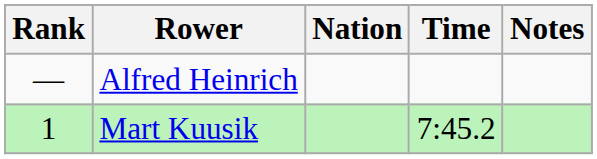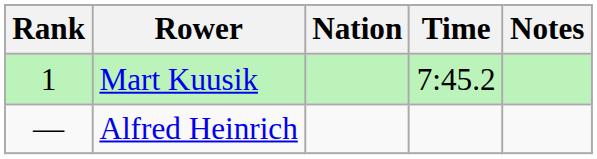 <table class="wikitable sortable" style="text-align:center">
 <tr>
 <th>Rank</th>
 <th>Rower</th>
 <th>Nation</th>
 <th>Time</th>
 <th>Notes</th>
 </tr>
+<tr bgcolor=bbf3bb>
+<td>1</td>
+<td align=left><a href='#'>Mart Kuusik</a></td>
+<td align=left></td>
+<td>7:45.2</td>
+<td></td>
+</tr>
 <tr>
 <td data-sort-value=2>—</td>
 <td align=left><a href='#'>Alfred Heinrich</a></td>
 <td align=left></td>
 <td data-sort-value=9:99.0></td>
 <td></td>
 </tr>
-<tr bgcolor=bbf3bb>
-<td>1</td>
-<td align=left><a href='#'>Mart Kuusik</a></td>
-<td align=left></td>
-<td>7:45.2</td>
-<td></td>
-</tr>
 </table>
